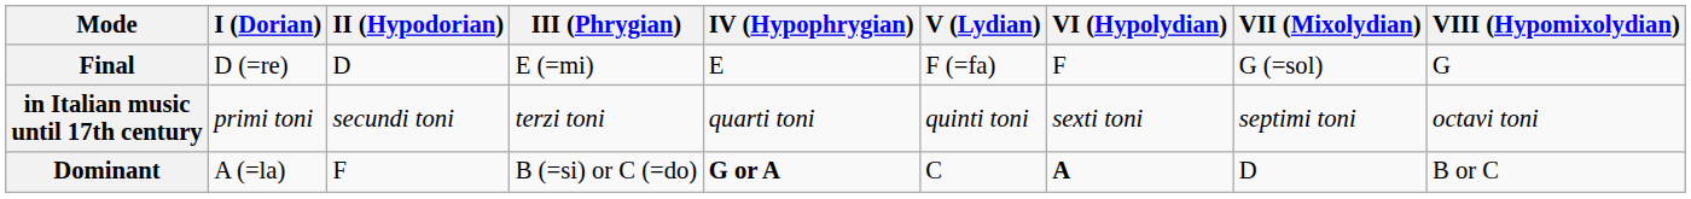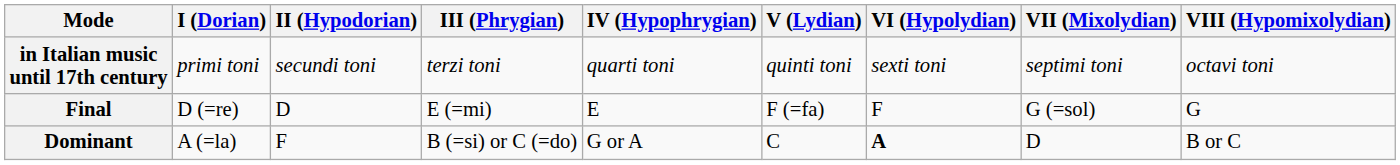 <table class="wikitable">
 <tr>
 <th>Mode</th>
 <th>I (<a href='#'>Dorian</a>)</th>
 <th>II (<a href='#'>Hypodorian</a>)</th>
 <th>III (<a href='#'>Phrygian</a>)</th>
 <th>IV (<a href='#'>Hypophrygian</a>)</th>
 <th>V (<a href='#'>Lydian</a>)</th>
 <th>VI (<a href='#'>Hypolydian</a>)</th>
 <th>VII (<a href='#'>Mixolydian</a>)</th>
 <th>VIII (<a href='#'>Hypomixolydian</a>)</th>
 </tr>
 <tr>
+<th>in Italian music<br>until 17th century</th>
+<td><em>primi toni</em></td>
+<td><em>secundi toni</em></td>
+<td><em>terzi toni</em></td>
+<td><em>quarti toni</em></td>
+<td><em>quinti toni</em></td>
+<td><em>sexti toni</em></td>
+<td><em>septimi toni</em></td>
+<td><em>octavi toni</em></td>
+</tr>
+<tr>
 <th>Final</th>
 <td>D (=re)</td>
 <td>D</td>
 <td>E (=mi)</td>
 <td>E</td>
 <td>F (=fa)</td>
 <td>F</td>
 <td>G (=sol)</td>
 <td>G</td>
 </tr>
 <tr>
-<th>in Italian music<br>until 17th century</th>
-<td><em>primi toni</em></td>
-<td><em>secundi toni</em></td>
-<td><em>terzi toni</em></td>
-<td><em>quarti toni</em></td>
-<td><em>quinti toni</em></td>
-<td><em>sexti toni</em></td>
-<td><em>septimi toni</em></td>
-<td><em>octavi toni</em></td>
-</tr>
-<tr>
 <th>Dominant</th>
 <td>A (=la)</td>
 <td>F</td>
 <td>B (=si) or C (=do)</td>
-<td><strong>G or A</strong></td>
+<td>G or A</td>
 <td>C</td>
 <td><strong>A</strong></td>
 <td>D</td>
 <td>B or C</td>
 </tr>
 </table>
